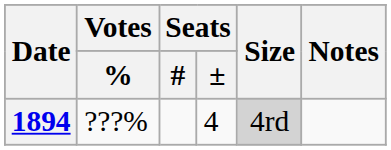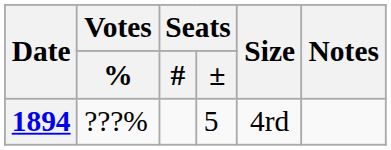 <table class="wikitable">
 <tr>
 <th rowspan="2">Date</th>
 <th colspan="1">Votes</th>
 <th colspan="2">Seats</th>
 <th rowspan="2">Size</th>
 <th rowspan="2">Notes</th>
 </tr>
 <tr>
 <th>%</th>
 <th>#</th>
 <th>±</th>
 </tr>
 <tr>
 <th><a href='#'>1894</a></th>
 <td>???%</td>
 <td></td>
-<td> 4</td>
-<td align="center" style="background: lightgrey;">4rd</td>
+<td> 5</td>
+<td align="center">4rd</td>
 <td></td>
 </tr>
 </table>
